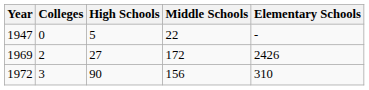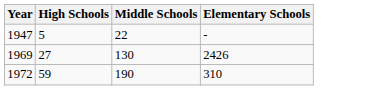 <table class="wikitable">
 <tr>
 <th>Year</th>
-<th>Colleges</th>
 <th>High Schools</th>
 <th>Middle Schools</th>
 <th>Elementary Schools</th>
 </tr>
 <tr>
 <td>1947</td>
-<td>0</td>
 <td>5</td>
 <td>22</td>
 <td>-</td>
 </tr>
 <tr>
 <td>1969</td>
-<td>2</td>
 <td>27</td>
-<td>172</td>
+<td>130</td>
 <td>2426</td>
 </tr>
 <tr>
 <td>1972</td>
-<td>3</td>
-<td>90</td>
-<td>156</td>
+<td>59</td>
+<td>190</td>
 <td>310</td>
 </tr>
 </table>
